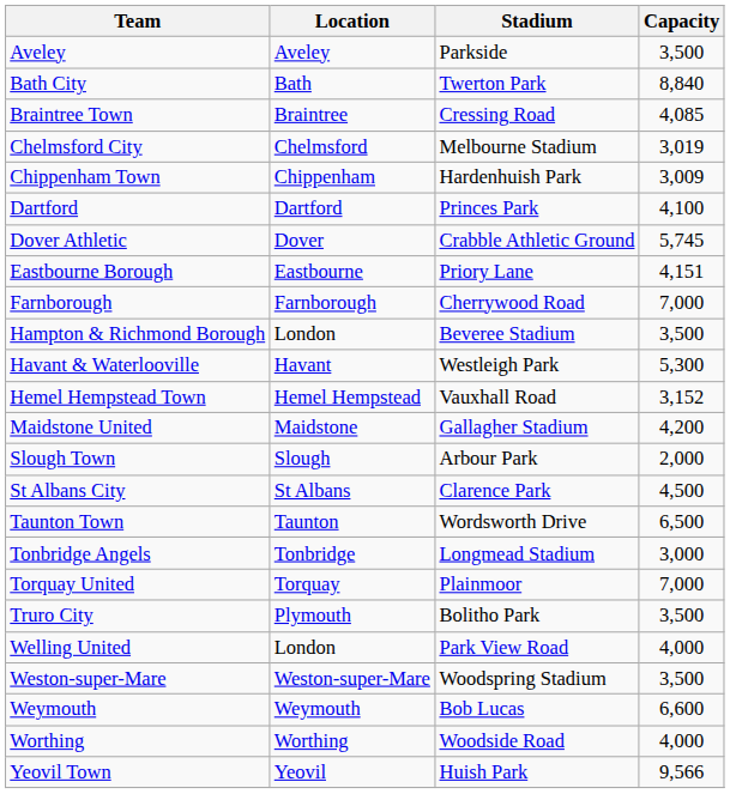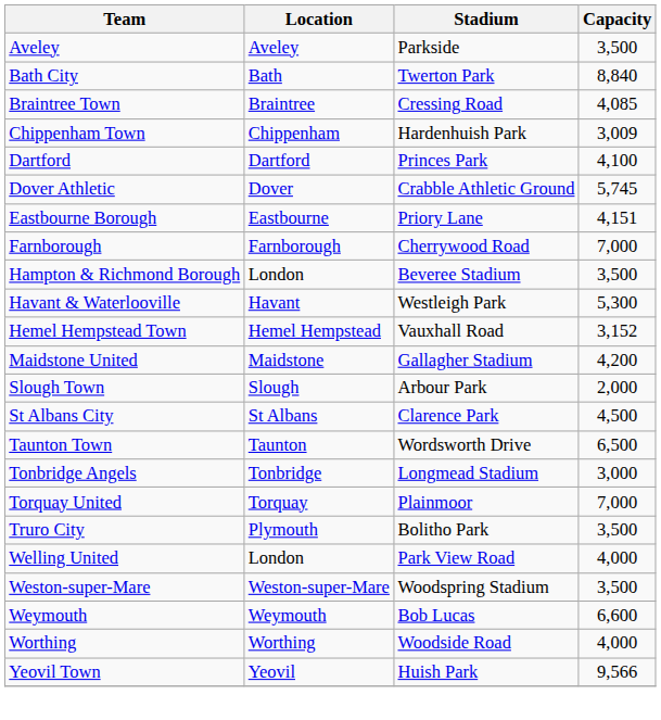 <table class="wikitable sortable">
 <tr>
 <th>Team</th>
 <th>Location</th>
 <th>Stadium</th>
 <th>Capacity</th>
 </tr>
 <tr>
 <td><a href='#'>Aveley</a></td>
 <td><a href='#'>Aveley</a></td>
 <td>Parkside</td>
 <td style="text-align:center;">3,500</td>
 </tr>
 <tr>
 <td><a href='#'>Bath City</a></td>
 <td><a href='#'>Bath</a> </td>
 <td><a href='#'>Twerton Park</a></td>
 <td align="center">8,840</td>
 </tr>
 <tr>
 <td><a href='#'>Braintree Town</a></td>
 <td><a href='#'>Braintree</a></td>
 <td><a href='#'>Cressing Road</a></td>
 <td align="center">4,085</td>
-</tr>
-<tr>
-<td><a href='#'>Chelmsford City</a></td>
-<td><a href='#'>Chelmsford</a></td>
-<td>Melbourne Stadium</td>
-<td align="center">3,019</td>
 </tr>
 <tr>
 <td><a href='#'>Chippenham Town</a></td>
 <td><a href='#'>Chippenham</a></td>
 <td>Hardenhuish Park</td>
 <td align="center">3,009</td>
 </tr>
 <tr>
 <td><a href='#'>Dartford</a></td>
 <td><a href='#'>Dartford</a></td>
 <td><a href='#'>Princes Park</a></td>
 <td align="center">4,100</td>
 </tr>
 <tr>
 <td><a href='#'>Dover Athletic</a></td>
 <td><a href='#'>Dover</a></td>
 <td><a href='#'>Crabble Athletic Ground</a></td>
 <td align="center">5,745</td>
 </tr>
 <tr>
 <td><a href='#'>Eastbourne Borough</a></td>
 <td><a href='#'>Eastbourne</a></td>
 <td><a href='#'>Priory Lane</a></td>
 <td align="center">4,151</td>
 </tr>
 <tr>
 <td><a href='#'>Farnborough</a></td>
 <td><a href='#'>Farnborough</a></td>
 <td><a href='#'>Cherrywood Road</a></td>
 <td align="center">7,000</td>
 </tr>
 <tr>
 <td><a href='#'>Hampton & Richmond Borough</a></td>
 <td>London </td>
 <td><a href='#'>Beveree Stadium</a></td>
 <td align="center">3,500</td>
 </tr>
 <tr>
 <td><a href='#'>Havant & Waterlooville</a></td>
 <td><a href='#'>Havant</a></td>
 <td>Westleigh Park</td>
 <td align="center">5,300</td>
 </tr>
 <tr>
 <td><a href='#'>Hemel Hempstead Town</a></td>
 <td><a href='#'>Hemel Hempstead</a></td>
 <td>Vauxhall Road</td>
 <td align="center">3,152</td>
 </tr>
 <tr>
 <td><a href='#'>Maidstone United</a></td>
 <td><a href='#'>Maidstone</a></td>
 <td><a href='#'>Gallagher Stadium</a></td>
 <td align="center">4,200</td>
 </tr>
 <tr>
 <td><a href='#'>Slough Town</a></td>
 <td><a href='#'>Slough</a></td>
 <td>Arbour Park</td>
 <td align="center">2,000</td>
 </tr>
 <tr>
 <td><a href='#'>St Albans City</a></td>
 <td><a href='#'>St Albans</a></td>
 <td><a href='#'>Clarence Park</a></td>
 <td align="center">4,500</td>
 </tr>
 <tr>
 <td><a href='#'>Taunton Town</a></td>
 <td><a href='#'>Taunton</a></td>
 <td>Wordsworth Drive</td>
 <td align="center">6,500</td>
 </tr>
 <tr>
 <td><a href='#'>Tonbridge Angels</a></td>
 <td><a href='#'>Tonbridge</a></td>
 <td><a href='#'>Longmead Stadium</a></td>
 <td align="center">3,000</td>
 </tr>
 <tr>
 <td><a href='#'>Torquay United</a></td>
 <td><a href='#'>Torquay</a></td>
 <td><a href='#'>Plainmoor</a></td>
 <td align="center">7,000</td>
 </tr>
 <tr>
 <td><a href='#'>Truro City</a></td>
 <td><a href='#'>Plymouth</a></td>
 <td>Bolitho Park</td>
 <td align="center">3,500</td>
 </tr>
 <tr>
 <td><a href='#'>Welling United</a></td>
 <td>London </td>
 <td><a href='#'>Park View Road</a></td>
 <td align="center">4,000</td>
 </tr>
 <tr>
 <td><a href='#'>Weston-super-Mare</a></td>
 <td><a href='#'>Weston-super-Mare</a></td>
 <td>Woodspring Stadium</td>
 <td align="center">3,500</td>
 </tr>
 <tr>
 <td><a href='#'>Weymouth</a></td>
 <td><a href='#'>Weymouth</a></td>
 <td><a href='#'>Bob Lucas</a></td>
 <td align="center">6,600</td>
 </tr>
 <tr>
 <td><a href='#'>Worthing</a></td>
 <td><a href='#'>Worthing</a></td>
 <td><a href='#'>Woodside Road</a></td>
 <td align=center>4,000</td>
 </tr>
 <tr>
 <td><a href='#'>Yeovil Town</a></td>
 <td><a href='#'>Yeovil</a></td>
 <td><a href='#'>Huish Park</a></td>
 <td align="center">9,566</td>
 </tr>
 <tr>
 </tr>
 </table>
